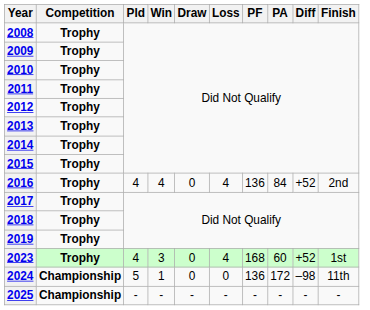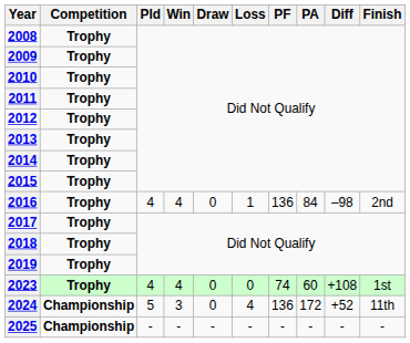 <table class="wikitable" style="text-align:center">
 <tr>
 <th>Year</th>
 <th>Competition</th>
 <th>Pld</th>
 <th>Win</th>
 <th>Draw</th>
 <th>Loss</th>
 <th>PF</th>
 <th>PA</th>
 <th>Diff</th>
 <th>Finish</th>
 </tr>
 <tr>
 <td><strong><a href='#'>2008</a></strong></td>
 <td><strong>Trophy</strong></td>
 <td rowspan=8 colspan=8>Did Not Qualify</td>
 </tr>
 <tr>
 <th><a href='#'>2009</a></th>
 <td><strong>Trophy</strong></td>
 </tr>
 <tr>
 <th><a href='#'>2010</a></th>
 <td><strong>Trophy</strong></td>
 </tr>
 <tr>
 <th><strong><a href='#'>2011</a></strong></th>
 <td><strong>Trophy</strong></td>
 </tr>
 <tr>
 <td><strong><a href='#'>2012</a></strong></td>
 <td><strong>Trophy</strong></td>
 </tr>
 <tr>
 <th><a href='#'>2013</a></th>
 <td><strong>Trophy</strong></td>
 </tr>
 <tr>
 <th><a href='#'>2014</a></th>
 <td><strong>Trophy</strong></td>
 </tr>
 <tr>
 <th><a href='#'>2015</a></th>
 <td><strong>Trophy</strong></td>
 </tr>
 <tr>
 <th><a href='#'>2016</a></th>
 <td><strong>Trophy</strong></td>
 <td>4</td>
 <td>4</td>
 <td>0</td>
-<td>4</td>
+<td>1</td>
 <td>136</td>
 <td>84</td>
-<td>+52</td>
+<td>–98</td>
 <td>2nd</td>
 </tr>
 <tr>
 <th><a href='#'>2017</a></th>
 <td><strong>Trophy</strong></td>
 <td rowspan=3 colspan=8>Did Not Qualify</td>
 </tr>
 <tr>
 <th><a href='#'>2018</a></th>
 <td><strong>Trophy</strong></td>
 </tr>
 <tr>
 <th><a href='#'>2019</a></th>
 <td><strong>Trophy</strong></td>
 </tr>
 <tr bgcolor="#ccffcc">
 <th><a href='#'>2023</a></th>
 <td><strong>Trophy</strong></td>
 <td>4</td>
-<td>3</td>
+<td>4</td>
 <td>0</td>
-<td>4</td>
-<td>168</td>
+<td>0</td>
+<td>74</td>
 <td>60</td>
-<td>+52</td>
+<td>+108</td>
 <td>1st</td>
 </tr>
 <tr>
 <th><strong><a href='#'>2024</a></strong></th>
 <td><strong>Championship</strong></td>
 <td>5</td>
-<td>1</td>
+<td>3</td>
 <td>0</td>
-<td>0</td>
+<td>4</td>
 <td>136</td>
 <td>172</td>
-<td>–98</td>
+<td>+52</td>
 <td>11th</td>
 </tr>
 <tr>
 <th><strong><a href='#'>2025</a></strong></th>
 <td><strong>Championship</strong></td>
 <td>-</td>
 <td>-</td>
 <td>-</td>
 <td>-</td>
 <td>-</td>
 <td>-</td>
 <td>-</td>
 <td>-</td>
 </tr>
 </table>
